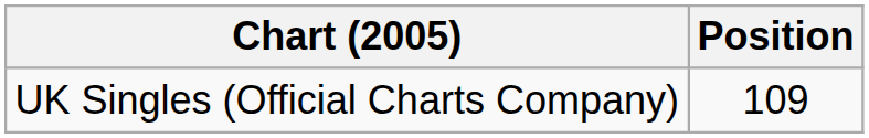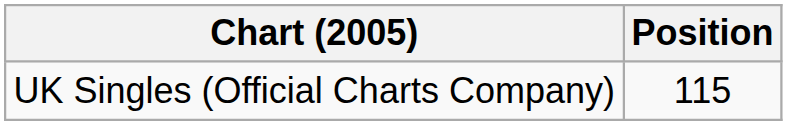 <table class="wikitable">
 <tr>
 <th>Chart (2005)</th>
 <th>Position</th>
 </tr>
 <tr>
 <td>UK Singles (Official Charts Company)</td>
-<td style="text-align:center;">109</td>
+<td style="text-align:center;">115</td>
 </tr>
 </table>
